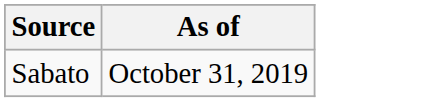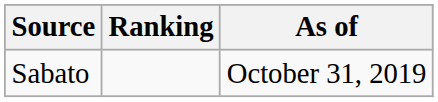 <table class="wikitable" style="text-align:center">
 <tr>
 <th>Source</th>
+<th>Ranking</th>
 <th>As of</th>
 </tr>
 <tr>
 <td align=left>Sabato</td>
+<td></td>
 <td>October 31, 2019</td>
 </tr>
 </table>
